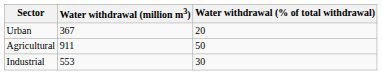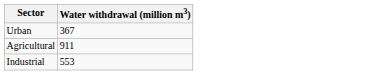 <table class="wikitable">
 <tr>
 <th>Sector</th>
 <th>Water withdrawal (million m<sup>3</sup>)</th>
-<th>Water withdrawal (% of total withdrawal)</th>
 </tr>
 <tr>
 <td>Urban</td>
 <td>367</td>
-<td>20</td>
 </tr>
 <tr>
 <td>Agricultural</td>
 <td>911</td>
-<td>50</td>
 </tr>
 <tr>
 <td>Industrial</td>
 <td>553</td>
-<td>30</td>
 </tr>
 </table>
